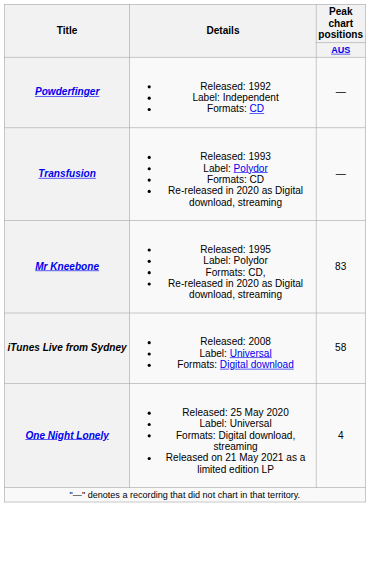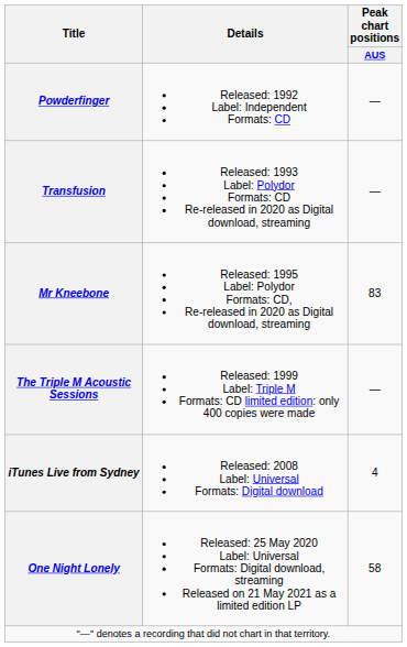 <table class="wikitable plainrowheaders" style="text-align:center;">
 <tr>
 <th scope="col" rowspan="2" style="width:12em;">Title</th>
 <th scope="col" rowspan="2" style="width:18em;">Details</th>
 <th scope="col">Peak chart positions</th>
 </tr>
 <tr>
 <th scope="col" style="width:3em;font-size:90%;"><a href='#'>AUS</a><br></th>
 </tr>
 <tr>
 <th scope="row"><em><a href='#'>Powderfinger</a></em></th>
 <td><br><ul><li>Released: 1992</li><li>Label: Independent</li><li>Formats: <a href='#'>CD</a></li></ul></td>
 <td>—</td>
 </tr>
 <tr>
 <th scope="row"><em><a href='#'>Transfusion</a></em></th>
 <td><br><ul><li>Released: 1993</li><li>Label: <a href='#'>Polydor</a></li><li>Formats: CD</li><li>Re-released in 2020 as Digital download, streaming</li></ul></td>
 <td>—</td>
 </tr>
 <tr>
 <th scope="row"><em><a href='#'>Mr Kneebone</a></em></th>
 <td><br><ul><li>Released: 1995</li><li>Label: Polydor</li><li>Formats: CD,</li><li>Re-released in 2020 as Digital download, streaming</li></ul></td>
 <td>83</td>
 </tr>
 <tr>
+<th scope="row"><em><a href='#'>The Triple M Acoustic Sessions</a></em></th>
+<td><br><ul><li>Released: 1999</li><li>Label: <a href='#'>Triple M</a></li><li>Formats: CD <a href='#'>limited edition</a>: only 400 copies were made</li></ul></td>
+<td>—</td>
+</tr>
+<tr>
 <th scope="row"><em>iTunes Live from Sydney</em></th>
 <td><br><ul><li>Released: 2008</li><li>Label: <a href='#'>Universal</a></li><li>Formats: <a href='#'>Digital download</a></li></ul></td>
-<td>58</td>
+<td>4<br></td>
 </tr>
 <tr>
 <th scope="row"><em><a href='#'>One Night Lonely</a></em></th>
 <td><br><ul><li>Released: 25 May 2020</li><li>Label: Universal</li><li>Formats: Digital download, streaming</li><li>Released on 21 May 2021 as a limited edition LP</li></ul></td>
-<td>4<br></td>
+<td>58</td>
 </tr>
 <tr>
 <td colspan="3" style="font-size:90%">"—" denotes a recording that did not chart in that territory.</td>
 </tr>
 </table>
